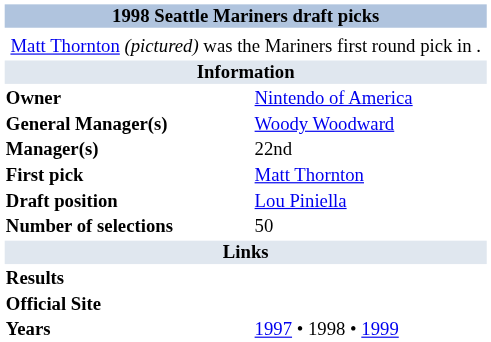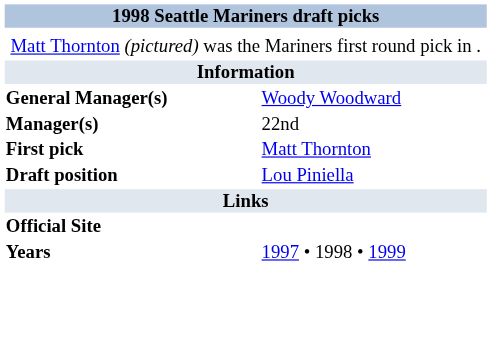 <table class="toccolours" style="float: right; clear: right; margin: 0 0 1em 1em; width: 26em;">
 <tr style="text-align:center;">
 <th colspan="2" style="text-align: center; background-color: LightSteelBlue;">1998 Seattle Mariners draft picks</th>
 </tr>
 <tr>
 <td colspan="2" style="text-align: center"></td>
 </tr>
 <tr>
 <td colspan="2" style="text-align: center"><a href='#'>Matt Thornton</a> <em>(pictured)</em> was the Mariners first round pick in .</td>
 </tr>
 <tr>
 <th style="background: #E0E7EF;" colspan="2">Information</th>
-</tr>
-<tr>
-<td><strong>Owner</strong></td>
-<td><a href='#'>Nintendo of America</a></td>
 </tr>
 <tr>
 <td style="vertical-align: top;"><strong>General Manager(s)</strong></td>
 <td><a href='#'>Woody Woodward</a></td>
 </tr>
 <tr>
 <td style="vertical-align: top;"><strong>Manager(s)</strong></td>
 <td>22nd</td>
 </tr>
 <tr>
 <td style="vertical-align: top;"><strong>First pick</strong></td>
 <td><a href='#'>Matt Thornton</a></td>
 </tr>
 <tr>
 <td style="vertical-align: top;"><strong>Draft position</strong></td>
 <td><a href='#'>Lou Piniella</a></td>
 </tr>
 <tr>
-<td style="vertical-align: middle;"><strong>Number of selections</strong></td>
-<td>50</td>
-</tr>
-<tr>
 <th style="background: #E0E7EF;" colspan="2">Links</th>
-</tr>
-<tr>
-<td style="vertical-align: top;"><strong>Results</strong></td>
-<td></td>
 </tr>
 <tr>
 <td style="vertical-align: top;"><strong>Official Site</strong></td>
 <td></td>
 </tr>
 <tr>
 <td style="vertical-align: top;"><strong>Years</strong></td>
 <td><a href='#'>1997</a> • 1998 • <a href='#'>1999</a></td>
 </tr>
 </table>
